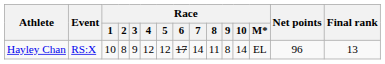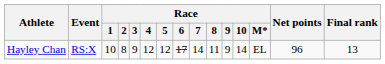 <table class="wikitable" style="font-size:90%">
 <tr>
 <th rowspan=2>Athlete</th>
 <th rowspan=2>Event</th>
 <th colspan=11>Race</th>
 <th rowspan=2>Net points</th>
 <th rowspan=2>Final rank</th>
 </tr>
 <tr style="font-size:95%">
 <th>1</th>
 <th>2</th>
 <th>3</th>
 <th>4</th>
 <th>5</th>
 <th>6</th>
 <th>7</th>
 <th>8</th>
 <th>9</th>
 <th>10</th>
 <th>M*</th>
 </tr>
 <tr align=center>
 <td align=left><a href='#'>Hayley Chan</a></td>
 <td align=left><a href='#'>RS:X</a></td>
 <td>10</td>
 <td>8</td>
 <td>9</td>
 <td>12</td>
 <td>12</td>
 <td><s>17</s></td>
 <td>14</td>
 <td>11</td>
-<td>8</td>
+<td>9</td>
 <td>14</td>
 <td>EL</td>
 <td>96</td>
 <td>13</td>
 </tr>
 </table>
